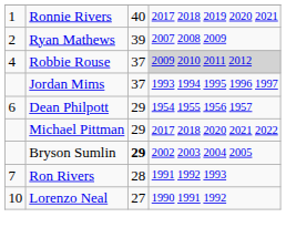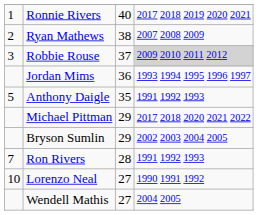 <table class="wikitable">
 <tr>
 </tr>
 <tr>
 <td>1</td>
 <td><a href='#'>Ronnie Rivers</a></td>
 <td>40</td>
 <td style="font-size:80%;"><a href='#'>2017</a> <a href='#'>2018</a> <a href='#'>2019</a> <a href='#'>2020</a> <a href='#'>2021</a></td>
 </tr>
 <tr>
 <td>2</td>
 <td><a href='#'>Ryan Mathews</a></td>
-<td>39</td>
+<td>38</td>
 <td style="font-size:80%;"><a href='#'>2007</a> <a href='#'>2008</a> <a href='#'>2009</a></td>
 </tr>
 <tr>
-<td>4</td>
+<td>3</td>
 <td><a href='#'>Robbie Rouse</a></td>
 <td>37</td>
 <td style="background: lightgrey; font-size:80%;"><a href='#'>2009</a> <a href='#'>2010</a> <a href='#'>2011</a> <a href='#'>2012</a></td>
 </tr>
 <tr>
 <td></td>
 <td><a href='#'>Jordan Mims</a></td>
-<td>37</td>
+<td>36</td>
 <td style="font-size:80%;"><a href='#'>1993</a> <a href='#'>1994</a> <a href='#'>1995</a> <a href='#'>1996</a> <a href='#'>1997</a></td>
 </tr>
 <tr>
-<td>6</td>
-<td><a href='#'>Dean Philpott</a></td>
-<td>29</td>
-<td style="font-size:80%;"><a href='#'>1954</a> <a href='#'>1955</a> <a href='#'>1956</a> <a href='#'>1957</a></td>
+<td>5</td>
+<td><a href='#'>Anthony Daigle</a></td>
+<td>35</td>
+<td style="font-size:80%;"><a href='#'>1991</a> <a href='#'>1992</a> <a href='#'>1993</a></td>
 </tr>
 <tr>
 <td></td>
 <td><a href='#'>Michael Pittman</a></td>
 <td>29</td>
 <td style="font-size:80%;"><a href='#'>2017</a> <a href='#'>2018</a> <a href='#'>2020</a> <a href='#'>2021</a> <a href='#'>2022</a></td>
 </tr>
 <tr>
 <td></td>
 <td>Bryson Sumlin</td>
-<td><strong>29</strong></td>
+<td>29</td>
 <td style="font-size:80%;"><a href='#'>2002</a> <a href='#'>2003</a> <a href='#'>2004</a> <a href='#'>2005</a></td>
 </tr>
 <tr>
 <td>7</td>
 <td><a href='#'>Ron Rivers</a></td>
 <td>28</td>
 <td style="font-size:80%;"><a href='#'>1991</a> <a href='#'>1992</a> <a href='#'>1993</a></td>
 </tr>
 <tr>
 <td>10</td>
 <td><a href='#'>Lorenzo Neal</a></td>
 <td>27</td>
 <td style="font-size:80%;"><a href='#'>1990</a> <a href='#'>1991</a> <a href='#'>1992</a></td>
 </tr>
+<tr>
+<td></td>
+<td>Wendell Mathis</td>
+<td>27</td>
+<td style="font-size:80%;"><a href='#'>2004</a> <a href='#'>2005</a></td>
+</tr>
 </table>
